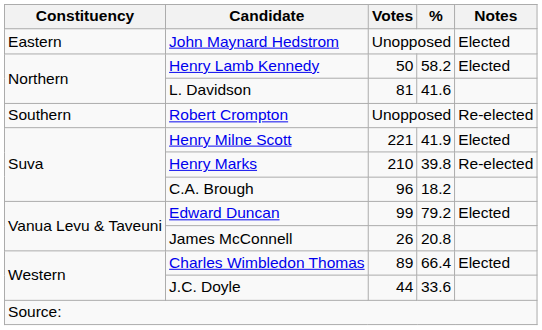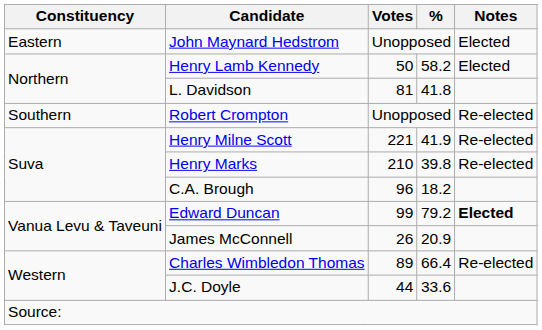 <table class=wikitable style=text-align:right>
 <tr>
 <th>Constituency</th>
 <th>Candidate</th>
 <th>Votes</th>
 <th>%</th>
 <th>Notes</th>
 </tr>
 <tr>
 <td align=left>Eastern</td>
 <td align=left><a href='#'>John Maynard Hedstrom</a></td>
 <td colspan=2 align=center>Unopposed</td>
 <td align=left>Elected</td>
 </tr>
 <tr>
 <td align=left rowspan=2>Northern</td>
 <td align=left><a href='#'>Henry Lamb Kennedy</a></td>
 <td>50</td>
 <td>58.2</td>
 <td align=left>Elected</td>
 </tr>
 <tr>
 <td align=left>L. Davidson</td>
 <td>81</td>
-<td>41.6</td>
+<td>41.8</td>
 <td></td>
 </tr>
 <tr>
 <td align=left>Southern</td>
 <td align=left><a href='#'>Robert Crompton</a></td>
 <td colspan=2 align=center>Unopposed</td>
 <td align=left>Re-elected</td>
 </tr>
 <tr>
 <td align=left rowspan=3>Suva</td>
 <td align=left><a href='#'>Henry Milne Scott</a></td>
 <td>221</td>
 <td>41.9</td>
-<td align=left>Elected</td>
+<td align=left>Re-elected</td>
 </tr>
 <tr>
 <td align=left><a href='#'>Henry Marks</a></td>
 <td>210</td>
 <td>39.8</td>
 <td align=left>Re-elected</td>
 </tr>
 <tr>
 <td align=left>C.A. Brough</td>
 <td>96</td>
 <td>18.2</td>
 <td></td>
 </tr>
 <tr>
 <td align=left rowspan=2>Vanua Levu & Taveuni</td>
 <td align=left><a href='#'>Edward Duncan</a></td>
 <td>99</td>
 <td>79.2</td>
-<td align=left>Elected</td>
+<td align=left><strong>Elected</strong></td>
 </tr>
 <tr>
 <td align=left>James McConnell</td>
 <td>26</td>
-<td>20.8</td>
+<td>20.9</td>
 <td></td>
 </tr>
 <tr>
 <td align=left rowspan=2>Western</td>
 <td align=left><a href='#'>Charles Wimbledon Thomas</a></td>
 <td>89</td>
 <td>66.4</td>
-<td align=left>Elected</td>
+<td>Re-elected</td>
 </tr>
 <tr>
 <td align=left>J.C. Doyle</td>
 <td>44</td>
 <td>33.6</td>
 <td></td>
 </tr>
 <tr>
 <td align=left colspan=5>Source: </td>
 </tr>
 </table>
